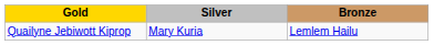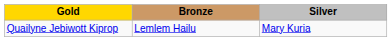 <table class="wikitable" style="text-align:left">
 <tr align="center">
 <td width=200 bgcolor=gold><strong>Gold</strong></td>
+<td width=200 bgcolor=CC9966><strong>Bronze</strong></td>
 <td width=200 bgcolor=silver><strong>Silver</strong></td>
-<td width=200 bgcolor=CC9966><strong>Bronze</strong></td>
 </tr>
 <tr>
 <td><a href='#'>Quailyne Jebiwott Kiprop</a><br></td>
+<td><a href='#'>Lemlem Hailu</a><br></td>
 <td><a href='#'>Mary Kuria</a><br></td>
-<td><a href='#'>Lemlem Hailu</a><br></td>
 </tr>
 </table>
